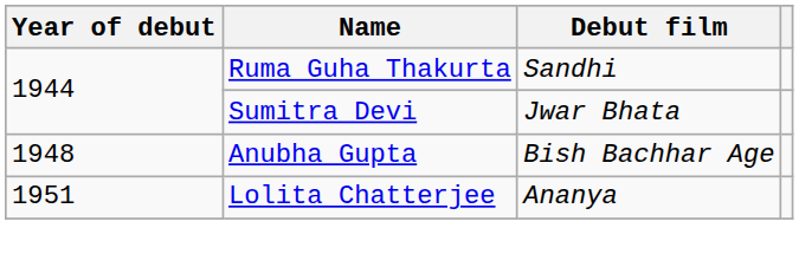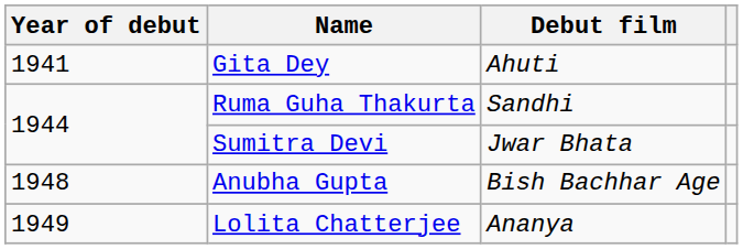 <table class="wikitable">
 <tr>
 <th>Year of debut</th>
 <th>Name</th>
 <th>Debut film</th>
 <th></th>
+</tr>
+<tr>
+<td>1941</td>
+<td><a href='#'>Gita Dey</a></td>
+<td><em>Ahuti</em></td>
+<td></td>
 </tr>
 <tr>
 <td rowspan="2">1944</td>
 <td><a href='#'>Ruma Guha Thakurta</a></td>
 <td><em>Sandhi</em></td>
 <td></td>
 </tr>
 <tr>
 <td><a href='#'>Sumitra Devi</a></td>
 <td><em>Jwar Bhata</em></td>
 <td></td>
 </tr>
 <tr>
 <td>1948</td>
 <td><a href='#'>Anubha Gupta</a></td>
 <td><em>Bish Bachhar Age</em></td>
 <td></td>
 </tr>
 <tr>
-<td>1951</td>
+<td>1949</td>
 <td><a href='#'>Lolita Chatterjee</a></td>
 <td><em>Ananya</em></td>
 <td></td>
 </tr>
 </table>
